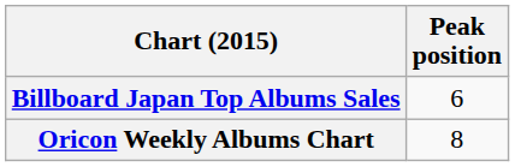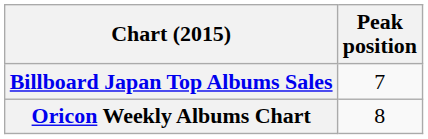 <table class="wikitable plainrowheaders" style="text-align:center;">
 <tr>
 <th>Chart (2015)</th>
 <th>Peak<br>position</th>
 </tr>
 <tr>
 <th scope="row"><a href='#'>Billboard Japan Top Albums Sales</a></th>
-<td>6</td>
+<td>7</td>
 </tr>
 <tr>
 <th scope="row"><a href='#'>Oricon</a> Weekly Albums Chart</th>
 <td>8</td>
 </tr>
 </table>
